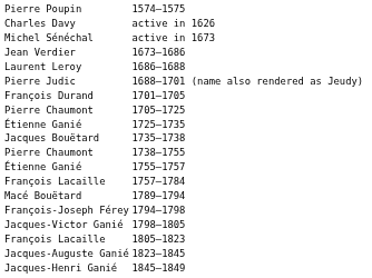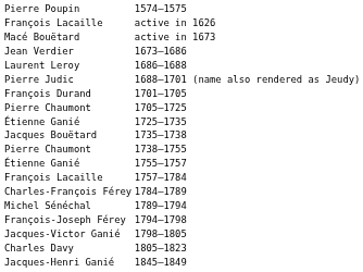 <table>
 <tr>
 <td>Pierre Poupin</td>
 <td>1574–1575</td>
 </tr>
 <tr>
-<td>Charles Davy</td>
+<td>François Lacaille</td>
 <td>active in 1626</td>
 </tr>
 <tr>
-<td>Michel Sénéchal</td>
+<td>Macé Bouëtard</td>
 <td>active in 1673</td>
 </tr>
 <tr>
 <td>Jean Verdier</td>
 <td>1673–1686</td>
 </tr>
 <tr>
 <td>Laurent Leroy</td>
 <td>1686–1688</td>
 </tr>
 <tr>
 <td>Pierre Judic</td>
 <td>1688–1701 (name also rendered as Jeudy)</td>
 </tr>
 <tr>
 <td>François Durand</td>
 <td>1701–1705</td>
 </tr>
 <tr>
 <td>Pierre Chaumont</td>
 <td>1705–1725</td>
 </tr>
 <tr>
 <td>Étienne Ganié</td>
 <td>1725–1735</td>
 </tr>
 <tr>
 <td>Jacques Bouëtard</td>
 <td>1735–1738</td>
 </tr>
 <tr>
 <td>Pierre Chaumont</td>
 <td>1738–1755</td>
 </tr>
 <tr>
 <td>Étienne Ganié</td>
 <td>1755–1757</td>
 </tr>
 <tr>
 <td>François Lacaille</td>
 <td>1757–1784</td>
 </tr>
 <tr>
-<td>Macé Bouëtard</td>
+<td>Charles-François Férey</td>
+<td>1784–1789</td>
+</tr>
+<tr>
+<td>Michel Sénéchal</td>
 <td>1789–1794</td>
 </tr>
 <tr>
 <td>François-Joseph Férey</td>
 <td>1794–1798</td>
 </tr>
 <tr>
 <td>Jacques-Victor Ganié</td>
 <td>1798–1805</td>
 </tr>
 <tr>
-<td>François Lacaille</td>
+<td>Charles Davy</td>
 <td>1805–1823</td>
-</tr>
-<tr>
-<td>Jacques-Auguste Ganié</td>
-<td>1823–1845</td>
 </tr>
 <tr>
 <td>Jacques-Henri Ganié</td>
 <td>1845–1849</td>
 </tr>
 </table>
